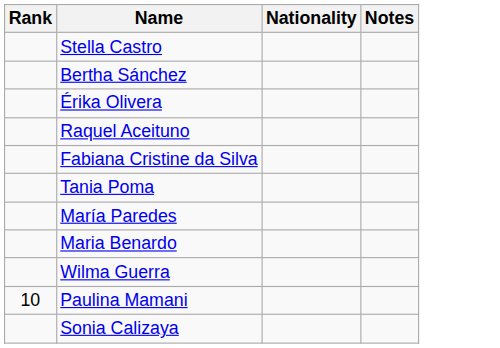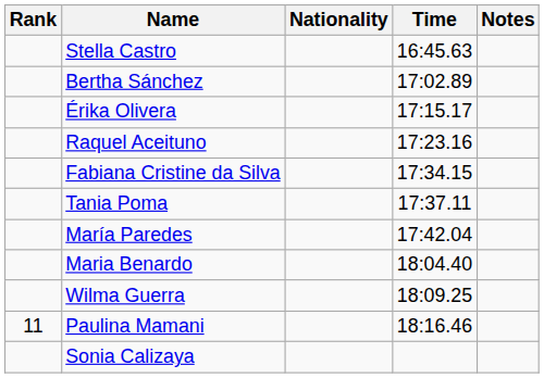 <table class="wikitable sortable" style="text-align:center">
 <tr>
 <th>Rank</th>
 <th>Name</th>
 <th>Nationality</th>
+<th>Time</th>
 <th>Notes</th>
 </tr>
 <tr>
 <td></td>
 <td align=left><a href='#'>Stella Castro</a></td>
 <td align=left></td>
+<td>16:45.63</td>
 <td></td>
 </tr>
 <tr>
 <td></td>
 <td align=left><a href='#'>Bertha Sánchez</a></td>
 <td align=left></td>
+<td>17:02.89</td>
 <td></td>
 </tr>
 <tr>
 <td></td>
 <td align=left><a href='#'>Érika Olivera</a></td>
 <td align=left></td>
+<td>17:15.17</td>
 <td></td>
 </tr>
 <tr>
 <td></td>
 <td align=left><a href='#'>Raquel Aceituno</a></td>
 <td align=left></td>
+<td>17:23.16</td>
 <td></td>
 </tr>
 <tr>
 <td></td>
 <td align=left><a href='#'>Fabiana Cristine da Silva</a></td>
 <td align=left></td>
+<td>17:34.15</td>
 <td></td>
 </tr>
 <tr>
 <td></td>
 <td align=left><a href='#'>Tania Poma</a></td>
 <td align=left></td>
+<td>17:37.11</td>
 <td></td>
 </tr>
 <tr>
 <td></td>
 <td align=left><a href='#'>María Paredes</a></td>
 <td align=left></td>
+<td>17:42.04</td>
 <td></td>
 </tr>
 <tr>
 <td></td>
 <td align=left><a href='#'>Maria Benardo</a></td>
 <td align=left></td>
+<td>18:04.40</td>
 <td></td>
 </tr>
 <tr>
 <td></td>
 <td align=left><a href='#'>Wilma Guerra</a></td>
 <td align=left></td>
+<td>18:09.25</td>
 <td></td>
 </tr>
 <tr>
-<td>10</td>
+<td>11</td>
 <td align=left><a href='#'>Paulina Mamani</a></td>
 <td align=left></td>
+<td>18:16.46</td>
 <td></td>
 </tr>
 <tr>
 <td></td>
 <td align=left><a href='#'>Sonia Calizaya</a></td>
 <td align=left></td>
 <td></td>
+<td></td>
 </tr>
 </table>
